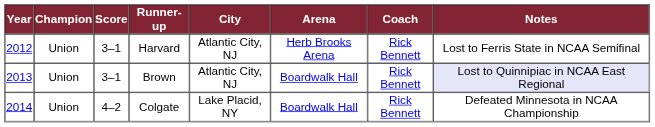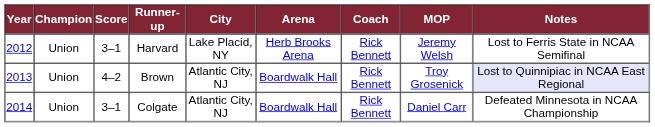 <table cellpadding="1" border="1" cellspacing="0" style="text-align:center; width:70%;">
 <tr style="background:#822433; color:white;">
 <th>Year</th>
 <th>Champion</th>
 <th>Score</th>
 <th>Runner-up</th>
 <th>City</th>
 <th>Arena</th>
 <th>Coach</th>
+<th>MOP</th>
 <th>Notes</th>
 </tr>
 <tr>
 <td><a href='#'>2012</a></td>
 <td>Union</td>
 <td>3–1</td>
 <td>Harvard</td>
-<td>Atlantic City, NJ</td>
+<td>Lake Placid, NY</td>
 <td><a href='#'>Herb Brooks Arena</a></td>
 <td><a href='#'>Rick Bennett</a></td>
+<td><a href='#'>Jeremy Welsh</a></td>
 <td>Lost to Ferris State in NCAA Semifinal</td>
 </tr>
 <tr>
 <td><a href='#'>2013</a></td>
 <td>Union</td>
-<td>3–1</td>
+<td>4–2</td>
 <td>Brown</td>
 <td>Atlantic City, NJ</td>
 <td><a href='#'>Boardwalk Hall</a></td>
 <td><a href='#'>Rick Bennett</a></td>
+<td><a href='#'>Troy Grosenick</a></td>
 <td style="background: lavender;">Lost to Quinnipiac in NCAA East Regional</td>
 </tr>
 <tr>
 <td><a href='#'>2014</a></td>
 <td>Union</td>
-<td>4–2</td>
+<td>3–1</td>
 <td>Colgate</td>
-<td>Lake Placid, NY</td>
+<td>Atlantic City, NJ</td>
 <td><a href='#'>Boardwalk Hall</a></td>
 <td><a href='#'>Rick Bennett</a></td>
+<td><a href='#'>Daniel Carr</a></td>
 <td>Defeated Minnesota in NCAA Championship</td>
 </tr>
 </table>
